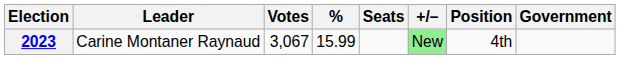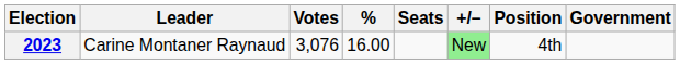 <table class=wikitable style="text-align: right;">
 <tr>
 <th>Election</th>
 <th>Leader</th>
 <th>Votes</th>
 <th>%</th>
 <th>Seats</th>
 <th>+/–</th>
 <th>Position</th>
 <th>Government</th>
 </tr>
 <tr>
 <th><a href='#'>2023</a></th>
 <td rowspan=1 align=center>Carine Montaner Raynaud</td>
-<td>3,067</td>
-<td>15.99</td>
+<td>3,076</td>
+<td>16.00</td>
 <td></td>
 <td style="background: lightgreen;">New</td>
 <td>4th</td>
 <td></td>
 </tr>
 </table>
